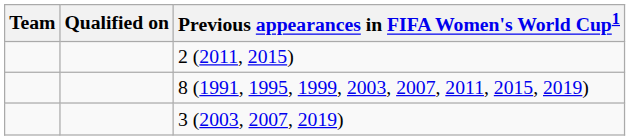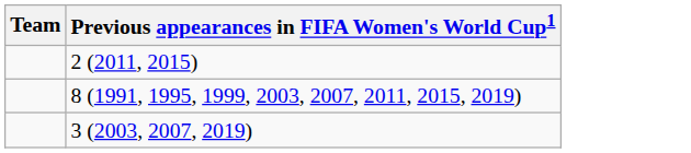 <table class="wikitable sortable">
 <tr>
 <th>Team</th>
-<th>Qualified on</th>
 <th data-sort-type="number">Previous <a href='#'>appearances</a> in <a href='#'>FIFA Women's World Cup</a><sup><a href='#'>1</a></sup></th>
 </tr>
 <tr>
-<td></td>
 <td></td>
 <td>2 (<a href='#'>2011</a>, <a href='#'>2015</a>)</td>
 </tr>
 <tr>
 <td></td>
-<td></td>
 <td>8 (<a href='#'>1991</a>, <a href='#'>1995</a>, <a href='#'>1999</a>, <a href='#'>2003</a>, <a href='#'>2007</a>, <a href='#'>2011</a>, <a href='#'>2015</a>, <a href='#'>2019</a>)</td>
 </tr>
 <tr>
 <td></td>
-<td></td>
 <td>3 (<a href='#'>2003</a>, <a href='#'>2007</a>, <a href='#'>2019</a>)</td>
 </tr>
 </table>
